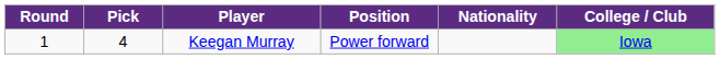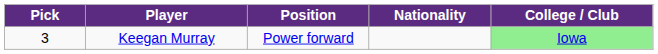 <table class="wikitable sortable sortable">
 <tr>
-<th style="background:#5b2b82; color:white" width="10%">Round</th>
 <th style="background:#5b2b82; color:white"  width="10%">Pick</th>
 <th style="background:#5b2b82; color:white"  width="20%">Player</th>
 <th style="background:#5b2b82; color:white" width="15%">Position</th>
 <th style="background:#5b2b82; color:white" width="15%">Nationality</th>
 <th style="background:#5b2b82; color:white" width="20%">College / Club</th>
 </tr>
 <tr style="text-align: center">
-<td>1</td>
-<td>4</td>
+<td>3</td>
 <td><a href='#'>Keegan Murray</a></td>
 <td><a href='#'>Power forward</a></td>
 <td></td>
 <td style="background: lightgreen;"><a href='#'>Iowa</a></td>
 </tr>
 </table>
